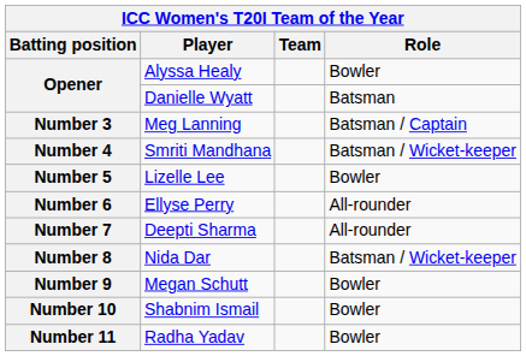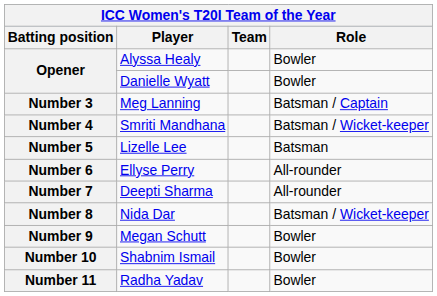 <table class="wikitable plainrowheaders">
 <tr style="background:#9cf;">
 <th colspan="5"><a href='#'>ICC Women's T20I Team of the Year</a></th>
 </tr>
 <tr>
 <th>Batting position</th>
 <th>Player</th>
 <th>Team</th>
 <th>Role</th>
 </tr>
 <tr>
 <th scope=row style=text-align:center; rowspan=2>Opener</th>
 <td><a href='#'>Alyssa Healy</a></td>
 <td></td>
 <td>Bowler</td>
 </tr>
 <tr>
 <td><a href='#'>Danielle Wyatt</a></td>
 <td></td>
-<td>Batsman</td>
+<td>Bowler</td>
 </tr>
 <tr>
 <th scope=row style=text-align:center;>Number 3</th>
 <td><a href='#'>Meg Lanning</a></td>
 <td></td>
 <td>Batsman / <a href='#'>Captain</a></td>
 </tr>
 <tr>
 <th scope=row style=text-align:center;>Number 4</th>
 <td><a href='#'>Smriti Mandhana</a></td>
 <td></td>
 <td>Batsman / <a href='#'>Wicket-keeper</a></td>
 </tr>
 <tr>
 <th scope=row style=text-align:center;>Number 5</th>
 <td><a href='#'>Lizelle Lee</a></td>
 <td></td>
-<td>Bowler</td>
+<td>Batsman</td>
 </tr>
 <tr>
 <th scope=row style=text-align:center;>Number 6</th>
 <td><a href='#'>Ellyse Perry</a></td>
 <td></td>
 <td>All-rounder</td>
 </tr>
 <tr>
 <th scope=row style=text-align:center;>Number 7</th>
 <td><a href='#'>Deepti Sharma</a></td>
 <td></td>
 <td>All-rounder</td>
 </tr>
 <tr>
 <th scope=row style=text-align:center;>Number 8</th>
 <td><a href='#'>Nida Dar</a></td>
 <td></td>
 <td>Batsman / <a href='#'>Wicket-keeper</a></td>
 </tr>
 <tr>
 <th scope=row style=text-align:center;>Number 9</th>
 <td><a href='#'>Megan Schutt</a></td>
 <td></td>
 <td>Bowler</td>
 </tr>
 <tr>
 <th scope=row style=text-align:center;>Number 10</th>
 <td><a href='#'>Shabnim Ismail</a></td>
 <td></td>
 <td>Bowler</td>
 </tr>
 <tr>
 <th scope=row style=text-align:center;>Number 11</th>
 <td><a href='#'>Radha Yadav</a></td>
 <td></td>
 <td>Bowler</td>
 </tr>
 </table>
